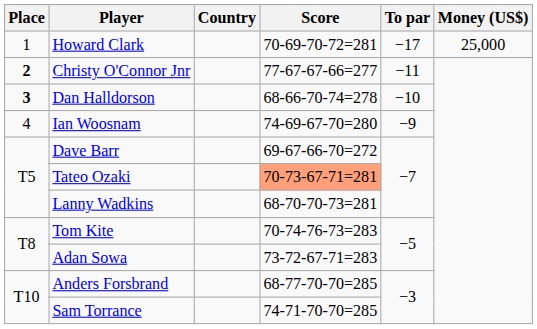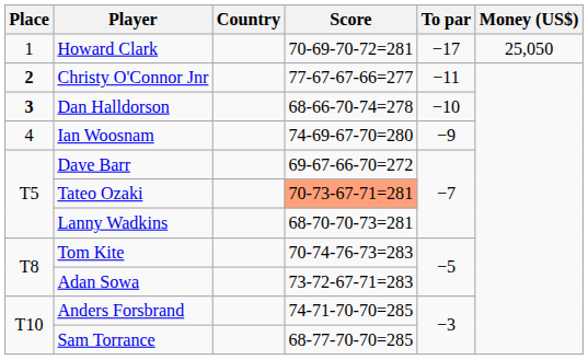 <table class="wikitable" style="font-size:95%;">
 <tr>
 <th>Place</th>
 <th>Player</th>
 <th>Country</th>
 <th>Score</th>
 <th>To par</th>
 <th>Money (US$)</th>
 </tr>
 <tr>
 <td align=center>1</td>
 <td><a href='#'>Howard Clark</a></td>
 <td></td>
 <td>70-69-70-72=281</td>
 <td align=center>−17</td>
-<td align=center>25,000</td>
+<td align=center>25,050</td>
 </tr>
 <tr>
 <td align=center><strong>2</strong></td>
 <td><a href='#'>Christy O'Connor Jnr</a></td>
 <td></td>
 <td>77-67-67-66=277</td>
 <td align=center>−11</td>
 <td rowspan=10></td>
 </tr>
 <tr>
 <td align=center><strong>3</strong></td>
 <td><a href='#'>Dan Halldorson</a></td>
 <td></td>
 <td>68-66-70-74=278</td>
 <td align=center>−10</td>
 </tr>
 <tr>
 <td align=center>4</td>
 <td><a href='#'>Ian Woosnam</a></td>
 <td></td>
 <td>74-69-67-70=280</td>
 <td align=center>−9</td>
 </tr>
 <tr>
 <td rowspan=3 align=center>T5</td>
 <td><a href='#'>Dave Barr</a></td>
 <td></td>
 <td>69-67-66-70=272</td>
 <td rowspan=3 align=center>−7</td>
 </tr>
 <tr>
 <td><a href='#'>Tateo Ozaki</a></td>
 <td></td>
 <td style="background: lightsalmon;">70-73-67-71=281</td>
 </tr>
 <tr>
 <td><a href='#'>Lanny Wadkins</a></td>
 <td></td>
 <td>68-70-70-73=281</td>
 </tr>
 <tr>
 <td rowspan=2 align=center>T8</td>
 <td><a href='#'>Tom Kite</a></td>
 <td></td>
 <td>70-74-76-73=283</td>
 <td rowspan=2 align=center>−5</td>
 </tr>
 <tr>
 <td><a href='#'>Adan Sowa</a></td>
 <td></td>
 <td>73-72-67-71=283</td>
 </tr>
 <tr>
 <td rowspan=2 align=center>T10</td>
 <td><a href='#'>Anders Forsbrand</a></td>
 <td></td>
-<td>68-77-70-70=285</td>
+<td>74-71-70-70=285</td>
 <td rowspan=2 align=center>−3</td>
 </tr>
 <tr>
 <td><a href='#'>Sam Torrance</a></td>
 <td></td>
-<td>74-71-70-70=285</td>
+<td>68-77-70-70=285</td>
 </tr>
 </table>
